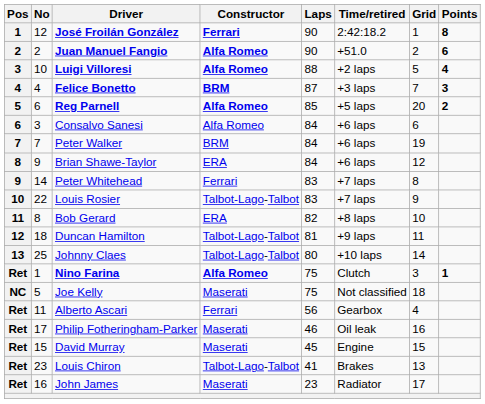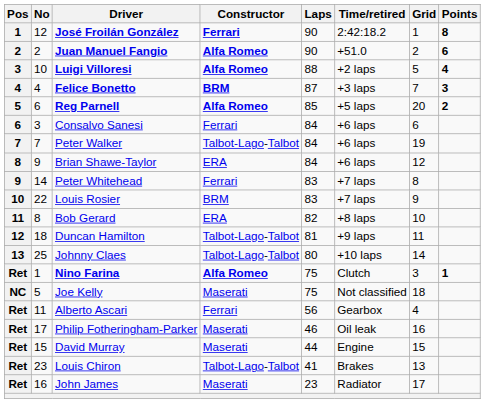 <table class="wikitable" style="font-size:95%;">
 <tr>
 <th>Pos</th>
 <th>No</th>
 <th>Driver</th>
 <th>Constructor</th>
 <th>Laps</th>
 <th>Time/retired</th>
 <th>Grid</th>
 <th>Points</th>
 </tr>
 <tr>
 <th>1</th>
 <td>12</td>
 <td> <strong><a href='#'>José Froilán González</a></strong></td>
 <td><strong><a href='#'>Ferrari</a></strong></td>
 <td>90</td>
 <td>2:42:18.2</td>
 <td>1</td>
 <td><strong>8</strong></td>
 </tr>
 <tr>
 <th>2</th>
 <td>2</td>
 <td> <strong><a href='#'>Juan Manuel Fangio</a></strong></td>
 <td><strong><a href='#'>Alfa Romeo</a></strong></td>
 <td>90</td>
 <td>+51.0</td>
 <td>2</td>
 <td><strong>6</strong></td>
 </tr>
 <tr>
 <th>3</th>
 <td>10</td>
 <td> <strong><a href='#'>Luigi Villoresi</a></strong></td>
 <td><strong><a href='#'>Alfa Romeo</a></strong></td>
 <td>88</td>
 <td>+2 laps</td>
 <td>5</td>
 <td><strong>4</strong></td>
 </tr>
 <tr>
 <th>4</th>
 <td>4</td>
 <td> <strong><a href='#'>Felice Bonetto</a></strong></td>
 <td><strong><a href='#'>BRM</a></strong></td>
 <td>87</td>
 <td>+3 laps</td>
 <td>7</td>
 <td><strong>3</strong></td>
 </tr>
 <tr>
 <th>5</th>
 <td>6</td>
 <td> <strong><a href='#'>Reg Parnell</a></strong></td>
 <td><strong><a href='#'>Alfa Romeo</a></strong></td>
 <td>85</td>
 <td>+5 laps</td>
 <td>20</td>
 <td><strong>2</strong></td>
 </tr>
 <tr>
 <th>6</th>
 <td>3</td>
 <td> <a href='#'>Consalvo Sanesi</a></td>
-<td><a href='#'>Alfa Romeo</a></td>
+<td><a href='#'>Ferrari</a></td>
 <td>84</td>
 <td>+6 laps</td>
 <td>6</td>
 <td></td>
 </tr>
 <tr>
 <th>7</th>
 <td>7</td>
 <td> <a href='#'>Peter Walker</a></td>
-<td><a href='#'>BRM</a></td>
+<td><a href='#'>Talbot-Lago</a>-<a href='#'>Talbot</a></td>
 <td>84</td>
 <td>+6 laps</td>
 <td>19</td>
 <td></td>
 </tr>
 <tr>
 <th>8</th>
 <td>9</td>
 <td> <a href='#'>Brian Shawe-Taylor</a></td>
 <td><a href='#'>ERA</a></td>
 <td>84</td>
 <td>+6 laps</td>
 <td>12</td>
 <td></td>
 </tr>
 <tr>
 <th>9</th>
 <td>14</td>
 <td> <a href='#'>Peter Whitehead</a></td>
 <td><a href='#'>Ferrari</a></td>
 <td>83</td>
 <td>+7 laps</td>
 <td>8</td>
 <td></td>
 </tr>
 <tr>
 <th>10</th>
 <td>22</td>
 <td> <a href='#'>Louis Rosier</a></td>
-<td><a href='#'>Talbot-Lago</a>-<a href='#'>Talbot</a></td>
+<td><a href='#'>BRM</a></td>
 <td>83</td>
 <td>+7 laps</td>
 <td>9</td>
 <td></td>
 </tr>
 <tr>
 <th>11</th>
 <td>8</td>
 <td> <a href='#'>Bob Gerard</a></td>
 <td><a href='#'>ERA</a></td>
 <td>82</td>
 <td>+8 laps</td>
 <td>10</td>
 <td></td>
 </tr>
 <tr>
 <th>12</th>
 <td>18</td>
 <td> <a href='#'>Duncan Hamilton</a></td>
 <td><a href='#'>Talbot-Lago</a>-<a href='#'>Talbot</a></td>
 <td>81</td>
 <td>+9 laps</td>
 <td>11</td>
 <td></td>
 </tr>
 <tr>
 <th>13</th>
 <td>25</td>
 <td> <a href='#'>Johnny Claes</a></td>
 <td><a href='#'>Talbot-Lago</a>-<a href='#'>Talbot</a></td>
 <td>80</td>
 <td>+10 laps</td>
 <td>14</td>
 <td></td>
 </tr>
 <tr>
 <th>Ret</th>
 <td>1</td>
 <td> <strong><a href='#'>Nino Farina</a></strong></td>
 <td><strong><a href='#'>Alfa Romeo</a></strong></td>
 <td>75</td>
 <td>Clutch</td>
 <td>3</td>
 <td><strong>1</strong></td>
 </tr>
 <tr>
 <th>NC</th>
 <td>5</td>
 <td> <a href='#'>Joe Kelly</a></td>
 <td><a href='#'>Maserati</a></td>
 <td>75</td>
 <td>Not classified</td>
 <td>18</td>
 <td></td>
 </tr>
 <tr>
 <th>Ret</th>
 <td>11</td>
 <td> <a href='#'>Alberto Ascari</a></td>
 <td><a href='#'>Ferrari</a></td>
 <td>56</td>
 <td>Gearbox</td>
 <td>4</td>
 <td></td>
 </tr>
 <tr>
 <th>Ret</th>
 <td>17</td>
 <td> <a href='#'>Philip Fotheringham-Parker</a></td>
 <td><a href='#'>Maserati</a></td>
 <td>46</td>
 <td>Oil leak</td>
 <td>16</td>
 <td></td>
 </tr>
 <tr>
 <th>Ret</th>
 <td>15</td>
 <td> <a href='#'>David Murray</a></td>
 <td><a href='#'>Maserati</a></td>
-<td>45</td>
+<td>44</td>
 <td>Engine</td>
 <td>15</td>
 <td></td>
 </tr>
 <tr>
 <th>Ret</th>
 <td>23</td>
 <td> <a href='#'>Louis Chiron</a></td>
 <td><a href='#'>Talbot-Lago</a>-<a href='#'>Talbot</a></td>
 <td>41</td>
 <td>Brakes</td>
 <td>13</td>
 <td></td>
 </tr>
 <tr>
 <th>Ret</th>
 <td>16</td>
 <td> <a href='#'>John James</a></td>
 <td><a href='#'>Maserati</a></td>
 <td>23</td>
 <td>Radiator</td>
 <td>17</td>
 <td></td>
 </tr>
 <tr>
 <th colspan="8"></th>
 </tr>
 </table>
